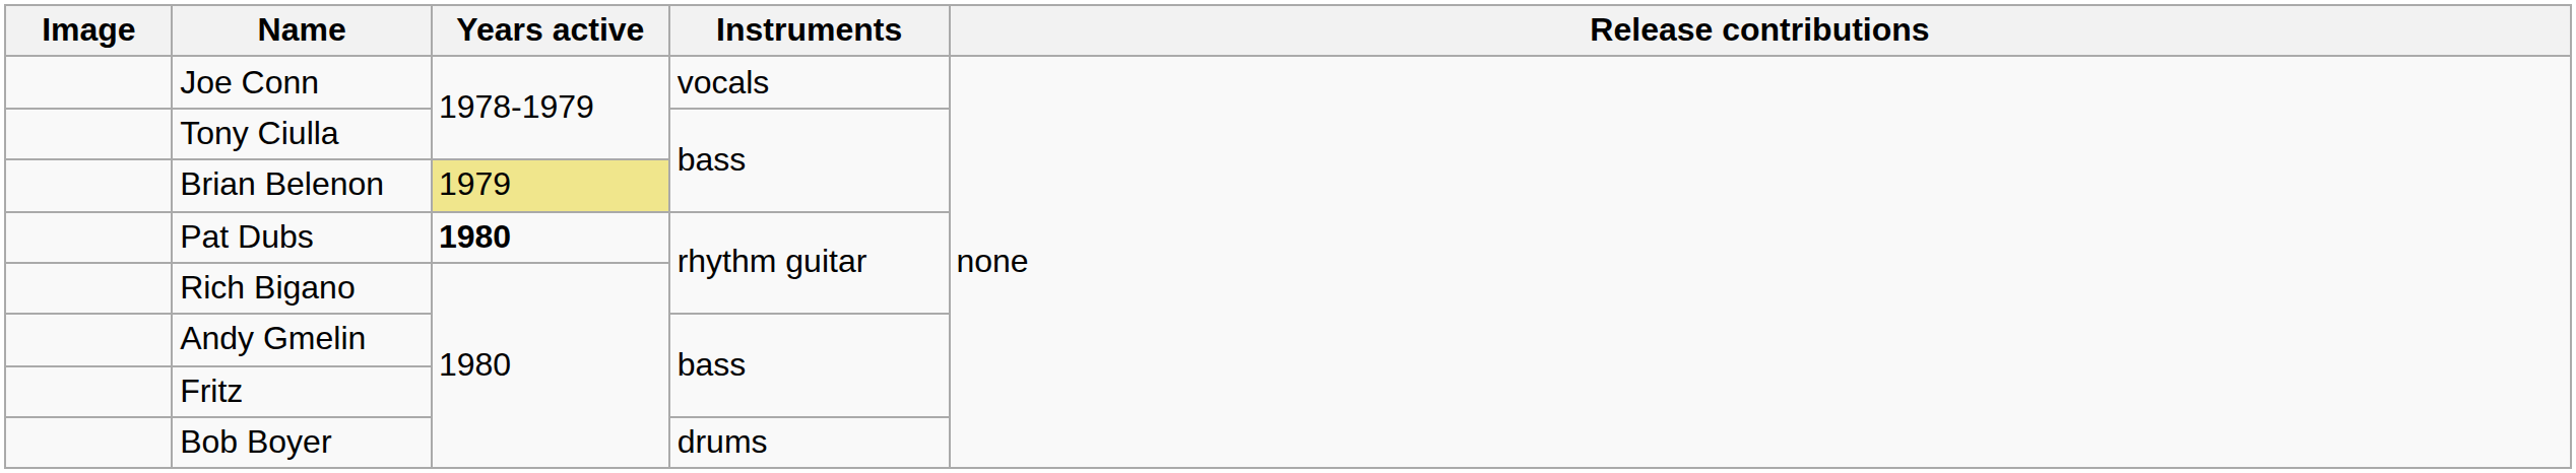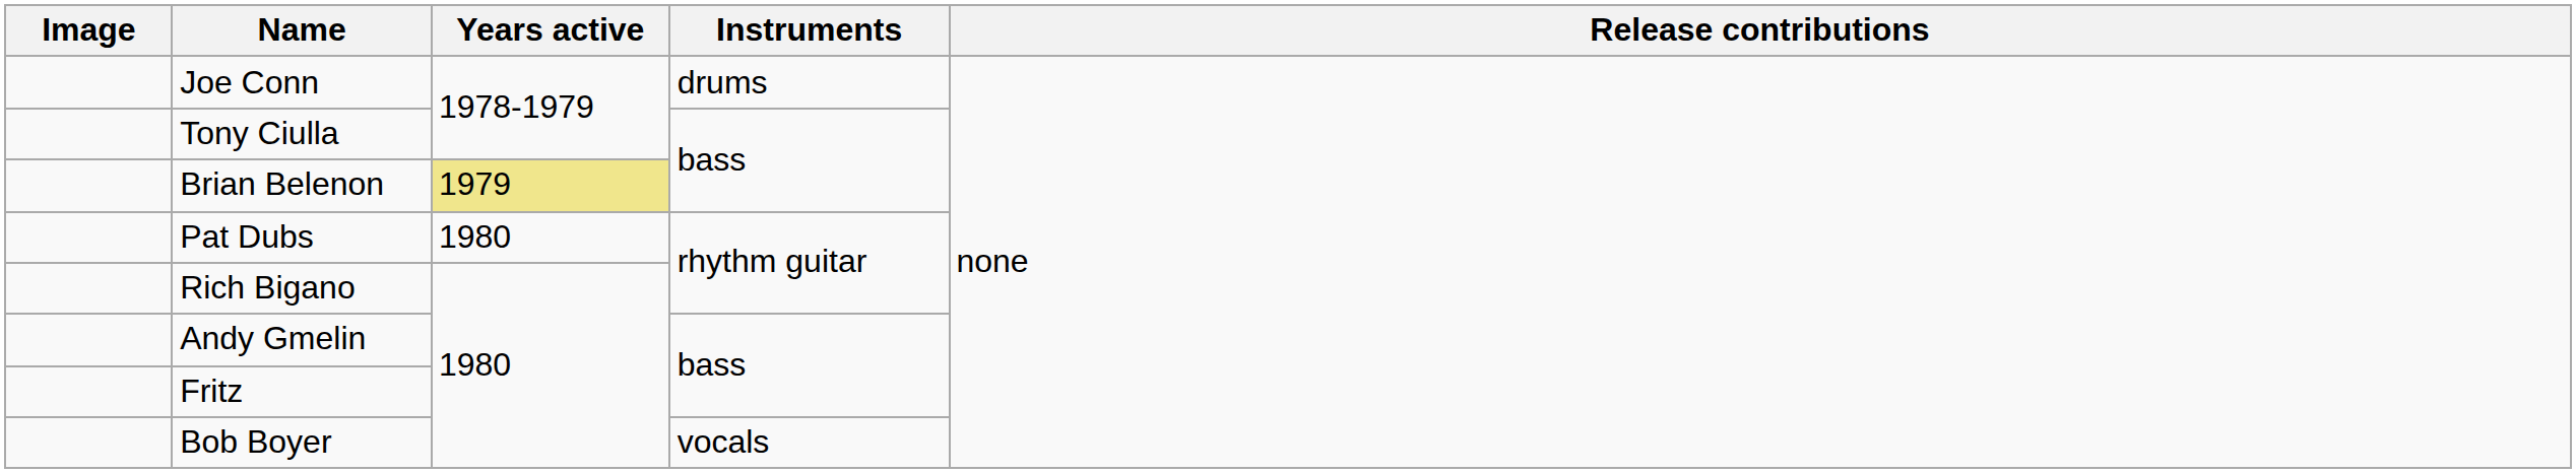 <table class="wikitable" width="100%" border="1">
 <tr>
 <th width="75">Image</th>
 <th width="120">Name</th>
 <th width="110">Years active</th>
 <th width="130">Instruments</th>
 <th>Release contributions</th>
 </tr>
 <tr>
 <td></td>
 <td>Joe Conn</td>
 <td rowspan="2">1978-1979</td>
-<td>vocals</td>
+<td>drums</td>
 <td rowspan="8">none</td>
 </tr>
 <tr>
 <td></td>
 <td>Tony Ciulla</td>
 <td rowspan="2">bass</td>
 </tr>
 <tr>
 <td></td>
 <td>Brian Belenon</td>
 <td style="background: khaki;">1979</td>
 </tr>
 <tr>
 <td></td>
 <td>Pat Dubs</td>
-<td><strong>1980 </strong></td>
+<td>1980 </td>
 <td rowspan="2">rhythm guitar</td>
 </tr>
 <tr>
 <td></td>
 <td>Rich Bigano</td>
 <td rowspan="4">1980</td>
 </tr>
 <tr>
 <td></td>
 <td>Andy Gmelin</td>
 <td rowspan="2">bass</td>
 </tr>
 <tr>
 <td></td>
 <td>Fritz</td>
 </tr>
 <tr>
 <td></td>
 <td>Bob Boyer</td>
-<td>drums</td>
+<td>vocals</td>
 </tr>
 </table>
